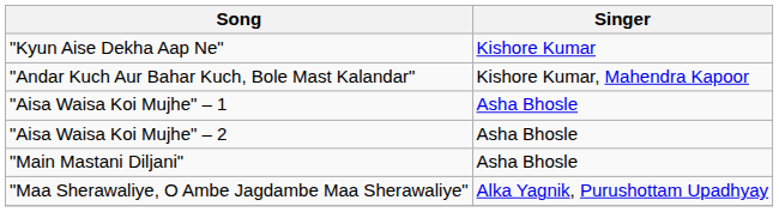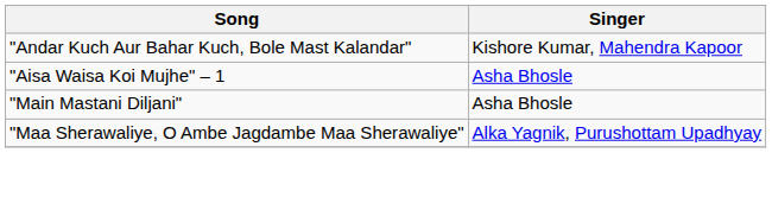 <table class="wikitable">
 <tr>
 <th>Song</th>
 <th>Singer</th>
-</tr>
-<tr>
-<td>"Kyun Aise Dekha Aap Ne"</td>
-<td><a href='#'>Kishore Kumar</a></td>
 </tr>
 <tr>
 <td>"Andar Kuch Aur Bahar Kuch, Bole Mast Kalandar"</td>
 <td>Kishore Kumar, <a href='#'>Mahendra Kapoor</a></td>
 </tr>
 <tr>
 <td>"Aisa Waisa Koi Mujhe" – 1</td>
 <td><a href='#'>Asha Bhosle</a></td>
-</tr>
-<tr>
-<td>"Aisa Waisa Koi Mujhe" – 2</td>
-<td>Asha Bhosle</td>
 </tr>
 <tr>
 <td>"Main Mastani Diljani"</td>
 <td>Asha Bhosle</td>
 </tr>
 <tr>
 <td>"Maa Sherawaliye, O Ambe Jagdambe Maa Sherawaliye"</td>
 <td><a href='#'>Alka Yagnik</a>, <a href='#'>Purushottam Upadhyay</a></td>
 </tr>
 <tr>
 </tr>
 </table>
